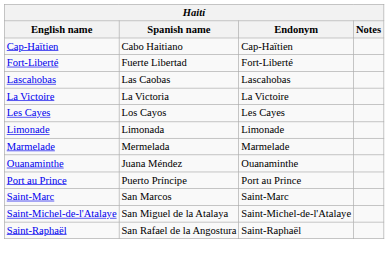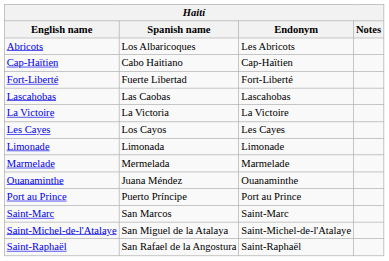 <table class="wikitable sortable">
 <tr>
 <th colspan="4"> <em>Haití</em></th>
 </tr>
 <tr>
 <th>English name</th>
 <th>Spanish name</th>
 <th>Endonym</th>
 <th>Notes</th>
+</tr>
+<tr>
+<td><a href='#'>Abricots</a></td>
+<td>Los Albaricoques</td>
+<td>Les Abricots</td>
+<td></td>
 </tr>
 <tr>
 <td><a href='#'>Cap-Haïtien</a></td>
 <td>Cabo Haitiano</td>
 <td>Cap-Haïtien</td>
 <td></td>
 </tr>
 <tr>
 <td><a href='#'>Fort-Liberté</a></td>
 <td>Fuerte Libertad</td>
 <td>Fort-Liberté</td>
 <td></td>
 </tr>
 <tr>
 <td><a href='#'>Lascahobas</a></td>
 <td>Las Caobas</td>
 <td>Lascahobas</td>
 <td></td>
 </tr>
 <tr>
 <td><a href='#'>La Victoire</a></td>
 <td>La Victoria</td>
 <td>La Victoire</td>
 <td></td>
 </tr>
 <tr>
 <td><a href='#'>Les Cayes</a></td>
 <td>Los Cayos</td>
 <td>Les Cayes</td>
 <td></td>
 </tr>
 <tr>
 <td><a href='#'>Limonade</a></td>
 <td>Limonada</td>
 <td>Limonade</td>
 <td></td>
 </tr>
 <tr>
 <td><a href='#'>Marmelade</a></td>
 <td>Mermelada</td>
 <td>Marmelade</td>
 <td></td>
 </tr>
 <tr>
 <td><a href='#'>Ouanaminthe</a></td>
 <td>Juana Méndez</td>
 <td>Ouanaminthe</td>
 <td></td>
 </tr>
 <tr>
 <td><a href='#'>Port au Prince</a></td>
 <td>Puerto Príncipe</td>
 <td>Port au Prince</td>
 <td></td>
 </tr>
 <tr>
 <td><a href='#'>Saint-Marc</a></td>
 <td>San Marcos</td>
 <td>Saint-Marc</td>
 <td></td>
 </tr>
 <tr>
 <td><a href='#'>Saint-Michel-de-l'Atalaye</a></td>
 <td>San Miguel de la Atalaya</td>
 <td>Saint-Michel-de-l'Atalaye</td>
 <td></td>
 </tr>
 <tr>
 <td><a href='#'>Saint-Raphaël</a></td>
 <td>San Rafael de la Angostura</td>
 <td>Saint-Raphaël</td>
 <td></td>
 </tr>
 </table>
